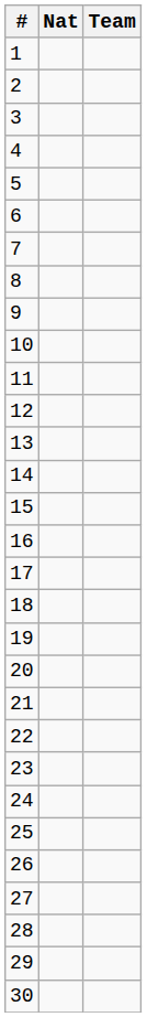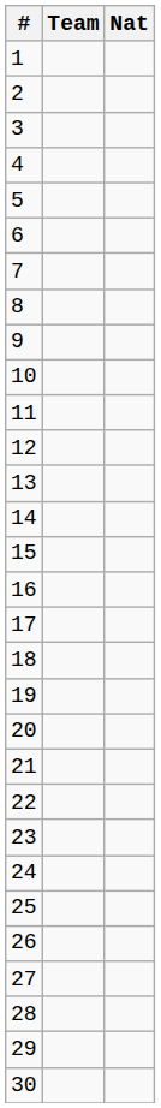 <table class="wikitable sortable" font-size="90%">
 <tr>
 <th>#</th>
+<th>Team</th>
 <th>Nat</th>
-<th>Team</th>
 </tr>
 <tr>
 <td>1</td>
 <td></td>
 <td></td>
 </tr>
 <tr>
 <td>2</td>
 <td></td>
 <td></td>
 </tr>
 <tr>
 <td>3</td>
 <td></td>
 <td></td>
 </tr>
 <tr>
 <td>4</td>
+<td><strong></strong></td>
 <td></td>
-<td><strong></strong></td>
 </tr>
 <tr>
 <td>5</td>
+<td><strong></strong></td>
 <td></td>
-<td><strong></strong></td>
 </tr>
 <tr>
 <td>6</td>
+<td><strong></strong></td>
 <td></td>
-<td><strong></strong></td>
 </tr>
 <tr>
 <td>7</td>
+<td><strong></strong></td>
 <td></td>
-<td><strong></strong></td>
 </tr>
 <tr>
 <td>8</td>
+<td><strong></strong></td>
 <td></td>
-<td><strong></strong></td>
 </tr>
 <tr>
 <td>9</td>
 <td></td>
 <td></td>
 </tr>
 <tr>
 <td>10</td>
 <td></td>
 <td></td>
 </tr>
 <tr>
 <td>11</td>
+<td><strong></strong></td>
 <td></td>
-<td><strong></strong></td>
 </tr>
 <tr>
 <td>12</td>
 <td></td>
 <td></td>
 </tr>
 <tr>
 <td>13</td>
 <td></td>
 <td></td>
 </tr>
 <tr>
 <td>14</td>
 <td></td>
 <td></td>
 </tr>
 <tr>
 <td>15</td>
 <td></td>
 <td></td>
 </tr>
 <tr>
 <td>16</td>
 <td></td>
 <td></td>
 </tr>
 <tr>
 <td>17</td>
 <td></td>
 <td></td>
 </tr>
 <tr>
 <td>18</td>
 <td></td>
 <td></td>
 </tr>
 <tr>
 <td>19</td>
+<td><strong></strong></td>
 <td></td>
-<td><strong></strong></td>
 </tr>
 <tr>
 <td>20</td>
 <td></td>
 <td></td>
 </tr>
 <tr>
 <td>21</td>
 <td></td>
 <td></td>
 </tr>
 <tr>
 <td>22</td>
 <td></td>
 <td></td>
 </tr>
 <tr>
 <td>23</td>
 <td></td>
 <td></td>
 </tr>
 <tr>
 <td>24</td>
 <td></td>
 <td></td>
 </tr>
 <tr>
 <td>25</td>
 <td></td>
 <td></td>
 </tr>
 <tr>
 <td>26</td>
 <td></td>
 <td></td>
 </tr>
 <tr>
 <td>27</td>
 <td></td>
 <td></td>
 </tr>
 <tr>
 <td>28</td>
+<td><strong></strong></td>
 <td></td>
-<td><strong></strong></td>
 </tr>
 <tr>
 <td>29</td>
 <td></td>
 <td></td>
 </tr>
 <tr>
 <td>30</td>
 <td></td>
 <td></td>
 </tr>
 </table>
